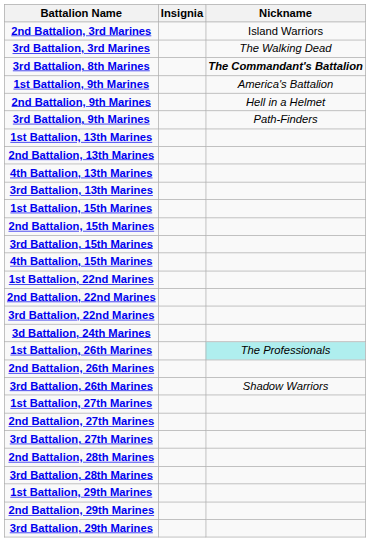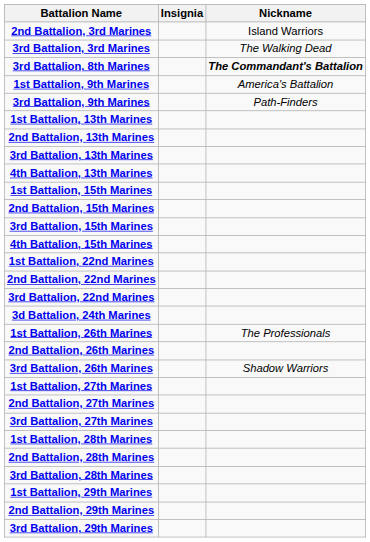 <table class="wikitable sortable" style="text-align:center;">
 <tr style="background:#ccc;">
 <th><strong>Battalion Name</strong></th>
 <th><strong>Insignia</strong></th>
 <th><strong>Nickname</strong></th>
 </tr>
 <tr>
 <td><strong><a href='#'>2nd Battalion, 3rd Marines</a></strong></td>
 <td></td>
 <td>Island Warriors</td>
 </tr>
 <tr>
 <td><strong><a href='#'>3rd Battalion, 3rd Marines</a></strong></td>
 <td></td>
 <td><em>The Walking Dead</em></td>
 </tr>
 <tr>
 <td><strong><a href='#'>3rd Battalion, 8th Marines</a></strong><br></td>
 <td></td>
 <td><strong><em>The Commandant's Battalion</em></strong></td>
 </tr>
 <tr>
 <td><strong><a href='#'>1st Battalion, 9th Marines</a></strong><br></td>
 <td></td>
 <td><em>America's Battalion</em></td>
 </tr>
 <tr>
-<td><strong><a href='#'>2nd Battalion, 9th Marines</a></strong><br></td>
-<td></td>
-<td><em>Hell in a Helmet</em></td>
-</tr>
-<tr>
 <td><strong><a href='#'>3rd Battalion, 9th Marines</a></strong><br></td>
 <td></td>
 <td><em>Path-Finders</em></td>
 </tr>
 <tr>
 <td><strong><a href='#'>1st Battalion, 13th Marines</a></strong></td>
 <td></td>
 <td></td>
 </tr>
 <tr>
 <td><strong><a href='#'>2nd Battalion, 13th Marines</a></strong></td>
 <td></td>
 <td></td>
 </tr>
 <tr>
-<td><strong><a href='#'>4th Battalion, 13th Marines</a></strong></td>
+<td><strong><a href='#'>3rd Battalion, 13th Marines</a></strong></td>
 <td></td>
 <td></td>
 </tr>
 <tr>
-<td><strong><a href='#'>3rd Battalion, 13th Marines</a></strong></td>
+<td><strong><a href='#'>4th Battalion, 13th Marines</a></strong></td>
 <td></td>
 <td></td>
 </tr>
 <tr>
 <td><strong><a href='#'>1st Battalion, 15th Marines</a></strong></td>
 <td></td>
 <td></td>
 </tr>
 <tr>
 <td><strong><a href='#'>2nd Battalion, 15th Marines</a></strong></td>
 <td></td>
 <td></td>
 </tr>
 <tr>
 <td><strong><a href='#'>3rd Battalion, 15th Marines</a></strong></td>
 <td></td>
 <td></td>
 </tr>
 <tr>
 <td><strong><a href='#'>4th Battalion, 15th Marines</a></strong></td>
 <td></td>
 <td></td>
 </tr>
 <tr>
 <td><strong><a href='#'>1st Battalion, 22nd Marines</a></strong></td>
 <td></td>
 <td></td>
 </tr>
 <tr>
 <td><strong><a href='#'>2nd Battalion, 22nd Marines</a></strong></td>
 <td></td>
 <td></td>
 </tr>
 <tr>
 <td><strong><a href='#'>3rd Battalion, 22nd Marines</a></strong></td>
 <td></td>
 <td></td>
 </tr>
 <tr>
 <td><strong><a href='#'>3d Battalion, 24th Marines</a></strong></td>
 <td></td>
 <td></td>
 </tr>
 <tr>
 <td><strong><a href='#'>1st Battalion, 26th Marines</a></strong></td>
 <td></td>
-<td style="background: paleturquoise;"><em>The Professionals</em></td>
+<td><em>The Professionals</em></td>
 </tr>
 <tr>
 <td><strong><a href='#'>2nd Battalion, 26th Marines</a></strong></td>
 <td></td>
 <td></td>
 </tr>
 <tr>
 <td><strong><a href='#'>3rd Battalion, 26th Marines</a></strong></td>
 <td></td>
 <td><em>Shadow Warriors</em></td>
 </tr>
 <tr>
 <td><strong><a href='#'>1st Battalion, 27th Marines</a></strong></td>
 <td></td>
 <td></td>
 </tr>
 <tr>
 <td><strong><a href='#'>2nd Battalion, 27th Marines</a></strong></td>
 <td></td>
 <td></td>
 </tr>
 <tr>
 <td><strong><a href='#'>3rd Battalion, 27th Marines</a></strong></td>
+<td></td>
+<td></td>
+</tr>
+<tr>
+<td><strong><a href='#'>1st Battalion, 28th Marines</a></strong></td>
 <td></td>
 <td></td>
 </tr>
 <tr>
 <td><strong><a href='#'>2nd Battalion, 28th Marines</a></strong></td>
 <td></td>
 <td></td>
 </tr>
 <tr>
 <td><strong><a href='#'>3rd Battalion, 28th Marines</a></strong></td>
 <td></td>
 <td></td>
 </tr>
 <tr>
 <td><strong><a href='#'>1st Battalion, 29th Marines</a></strong></td>
 <td></td>
 <td></td>
 </tr>
 <tr>
 <td><strong><a href='#'>2nd Battalion, 29th Marines</a></strong></td>
 <td></td>
 <td></td>
 </tr>
 <tr>
 <td><strong><a href='#'>3rd Battalion, 29th Marines</a></strong></td>
 <td></td>
 <td></td>
 </tr>
 </table>
